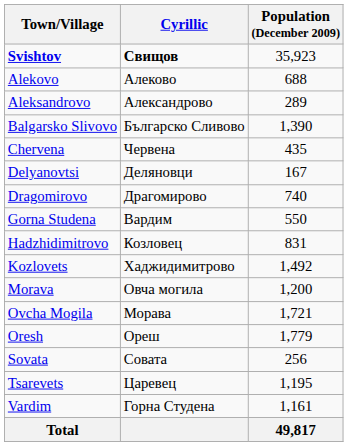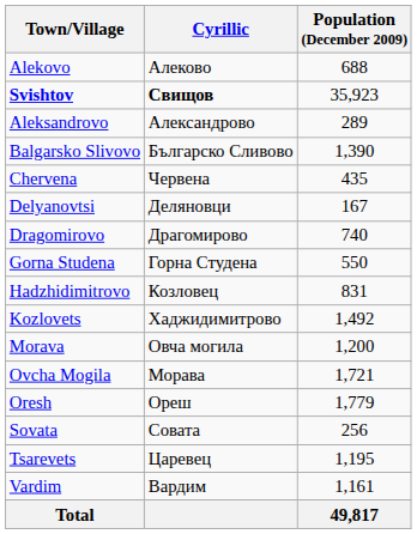 <table class="wikitable sortable">
 <tr>
 <th>Town/Village</th>
 <th><a href='#'>Cyrillic</a></th>
 <th>Population<br><small>(December 2009)</small></th>
 </tr>
 <tr>
+<td><a href='#'>Alekovo</a></td>
+<td>Алеково</td>
+<td align="center">688</td>
+</tr>
+<tr>
 <td><strong><a href='#'>Svishtov</a></strong></td>
 <td><strong>Свищов</strong></td>
 <td align="center">35,923</td>
-</tr>
-<tr>
-<td><a href='#'>Alekovo</a></td>
-<td>Алеково</td>
-<td align="center">688</td>
 </tr>
 <tr>
 <td><a href='#'>Aleksandrovo</a></td>
 <td>Александрово</td>
 <td align="center">289</td>
 </tr>
 <tr>
 <td><a href='#'>Balgarsko Slivovo</a></td>
 <td>Българско Сливово</td>
 <td align="center">1,390</td>
 </tr>
 <tr>
 <td><a href='#'>Chervena</a></td>
 <td>Червена</td>
 <td align="center">435</td>
 </tr>
 <tr>
 <td><a href='#'>Delyanovtsi</a></td>
 <td>Деляновци</td>
 <td align="center">167</td>
 </tr>
 <tr>
 <td><a href='#'>Dragomirovo</a></td>
 <td>Драгомирово</td>
 <td align="center">740</td>
 </tr>
 <tr>
 <td><a href='#'>Gorna Studena</a></td>
-<td>Вардим</td>
+<td>Горна Студена</td>
 <td align="center">550</td>
 </tr>
 <tr>
 <td><a href='#'>Hadzhidimitrovo</a></td>
 <td>Козловец</td>
 <td align="center">831</td>
 </tr>
 <tr>
 <td><a href='#'>Kozlovets</a></td>
 <td>Хаджидимитрово</td>
 <td align="center">1,492</td>
 </tr>
 <tr>
 <td><a href='#'>Morava</a></td>
 <td>Овча могила</td>
 <td align="center">1,200</td>
 </tr>
 <tr>
 <td><a href='#'>Ovcha Mogila</a></td>
 <td>Морава</td>
 <td align="center">1,721</td>
 </tr>
 <tr>
 <td><a href='#'>Oresh</a></td>
 <td>Ореш</td>
 <td align="center">1,779</td>
 </tr>
 <tr>
 <td><a href='#'>Sovata</a></td>
 <td>Совата</td>
 <td align="center">256</td>
 </tr>
 <tr>
 <td><a href='#'>Tsarevets</a></td>
 <td>Царевец</td>
 <td align="center">1,195</td>
 </tr>
 <tr>
 <td><a href='#'>Vardim</a></td>
-<td>Горна Студена</td>
+<td>Вардим</td>
 <td align="center">1,161</td>
 </tr>
 <tr>
 <th>Total</th>
 <th></th>
 <th align="center">49,817</th>
 </tr>
 </table>
